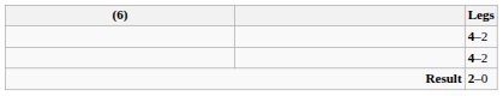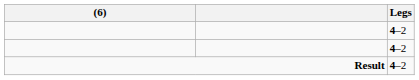 <table class="wikitable">
 <tr>
 <th width=270> (6)</th>
 <th width=270></th>
 <th>Legs</th>
 </tr>
 <tr>
 <td></td>
 <td></td>
 <td><strong>4</strong>–2</td>
 </tr>
 <tr>
 <td></td>
 <td></td>
 <td><strong>4</strong>–2</td>
 </tr>
 <tr>
 <td colspan="2" align="right"><strong>Result</strong></td>
-<td><strong>2</strong>–0</td>
+<td><strong>4</strong>–2</td>
 </tr>
 </table>
